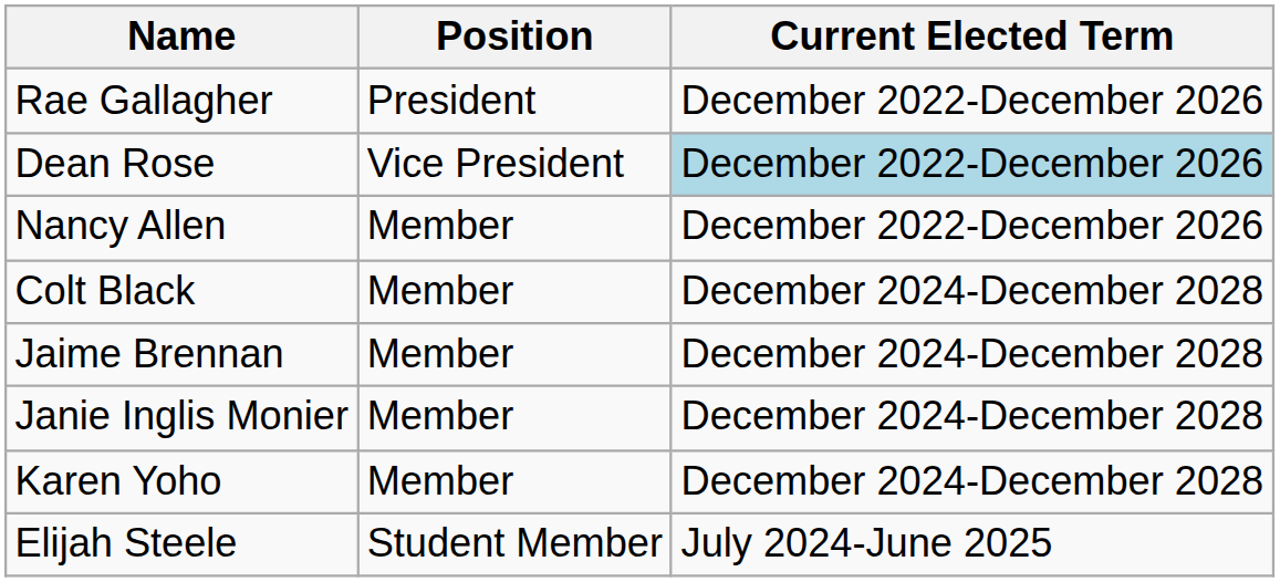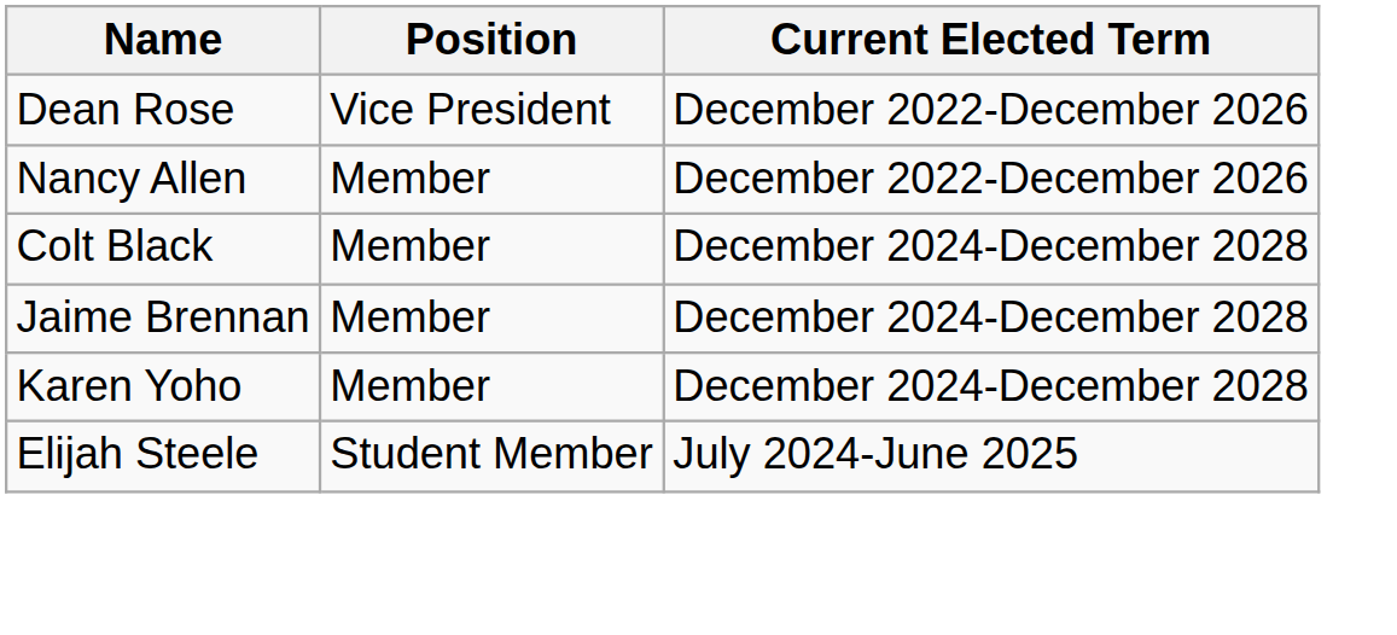 <table class="wikitable mw-collapsible">
 <tr>
 <th>Name</th>
 <th>Position</th>
 <th>Current Elected Term</th>
 </tr>
 <tr>
-<td>Rae Gallagher</td>
-<td>President</td>
-<td>December 2022-December 2026</td>
-</tr>
-<tr>
 <td>Dean Rose</td>
 <td>Vice President</td>
-<td style="background: lightblue;">December 2022-December 2026</td>
+<td>December 2022-December 2026</td>
 </tr>
 <tr>
 <td>Nancy Allen</td>
 <td>Member</td>
 <td>December 2022-December 2026</td>
 </tr>
 <tr>
 <td>Colt Black</td>
 <td>Member</td>
 <td>December 2024-December 2028</td>
 </tr>
 <tr>
 <td>Jaime Brennan</td>
 <td>Member</td>
 <td>December 2024-December 2028</td>
 </tr>
 <tr>
-<td>Janie Inglis Monier</td>
-<td>Member</td>
-<td>December 2024-December 2028</td>
-</tr>
-<tr>
 <td>Karen Yoho</td>
 <td>Member</td>
 <td>December 2024-December 2028</td>
 </tr>
 <tr>
 <td>Elijah Steele</td>
 <td>Student Member</td>
 <td>July 2024-June 2025</td>
 </tr>
 </table>
